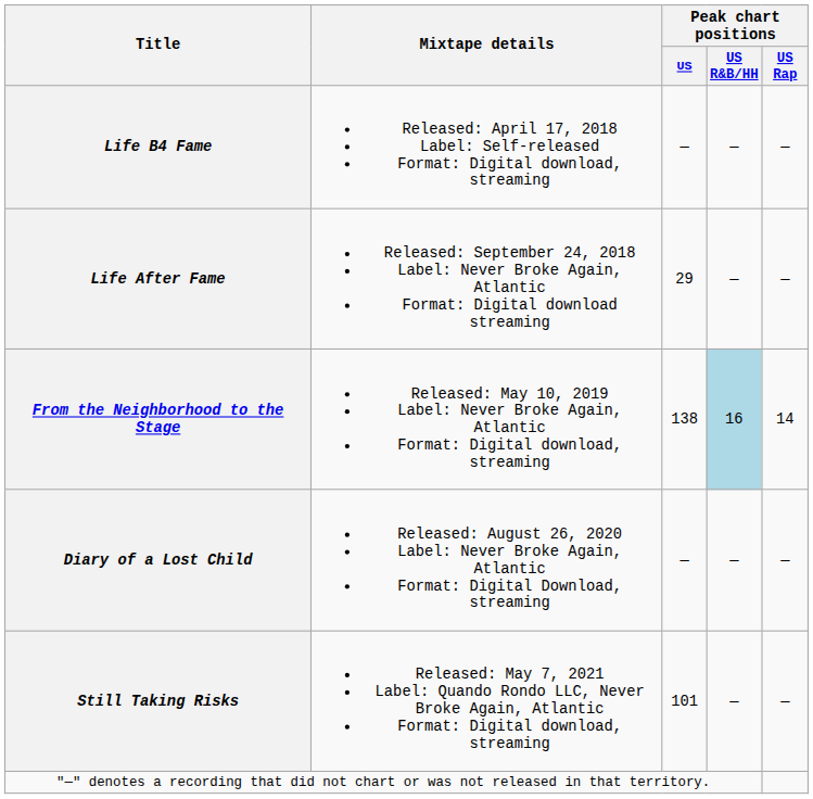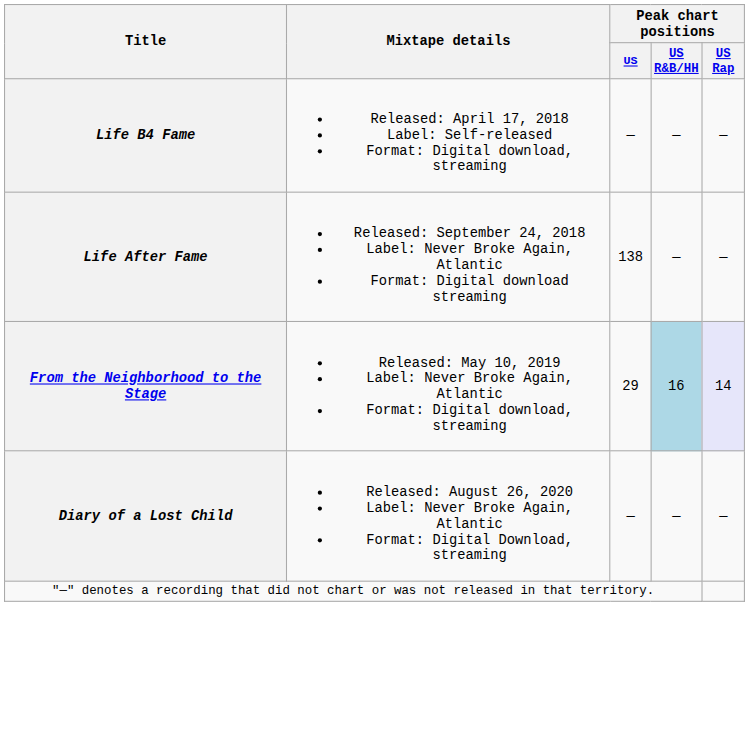 <table class="wikitable plainrowheaders" style="text-align:center">
 <tr>
 <th scope="col" rowspan="2" style="width:20em;">Title</th>
 <th scope="col" rowspan="2" style="width:23em;">Mixtape details</th>
 <th scope="col" colspan="3">Peak chart positions</th>
 </tr>
 <tr>
 <th scope="col" style="width:3em;font-size:85%;"><a href='#'>US</a><br></th>
 <th scope="col" style="width:3em;font-size:90%;"><a href='#'>US<br>R&B/HH</a><br></th>
 <th scope="col" style="width:3em;font-size:90%;"><a href='#'>US Rap</a><br></th>
 </tr>
 <tr>
 <th scope="row"><em>Life B4 Fame</em></th>
 <td><br><ul><li>Released: April 17, 2018</li><li>Label: Self-released</li><li>Format: Digital download, streaming</li></ul></td>
 <td>—</td>
 <td>—</td>
 <td>—</td>
 </tr>
 <tr>
 <th scope="row"><em>Life After Fame</em></th>
 <td><br><ul><li>Released: September 24, 2018</li><li>Label: Never Broke Again, Atlantic</li><li>Format: Digital download  streaming</li></ul></td>
-<td>29</td>
+<td>138</td>
 <td>—</td>
 <td>—</td>
 </tr>
 <tr>
 <th scope="row"><em><a href='#'>From the Neighborhood to the Stage</a></em></th>
 <td><br><ul><li>Released: May 10, 2019</li><li>Label: Never Broke Again, Atlantic</li><li>Format: Digital download, streaming</li></ul></td>
-<td>138</td>
+<td>29</td>
 <td style="background: lightblue;">16</td>
-<td>14</td>
+<td style="background: lavender;">14</td>
 </tr>
 <tr>
 <th scope="row"><em>Diary of a Lost Child</em></th>
 <td><br><ul><li>Released: August 26, 2020</li><li>Label: Never Broke Again, Atlantic</li><li>Format: Digital Download, streaming</li></ul></td>
 <td>—</td>
 <td>—</td>
 <td>—</td>
 </tr>
 <tr>
-<th scope="row"><em>Still Taking Risks</em></th>
-<td><br><ul><li>Released: May 7, 2021</li><li>Label: Quando Rondo LLC, Never Broke Again, Atlantic</li><li>Format: Digital download, streaming</li></ul></td>
-<td>101</td>
-<td>—</td>
-<td>—</td>
-</tr>
-<tr>
 <td colspan="4" style="font-size:90%">"—" denotes a recording that did not chart or was not released in that territory.</td>
 </tr>
 </table>
